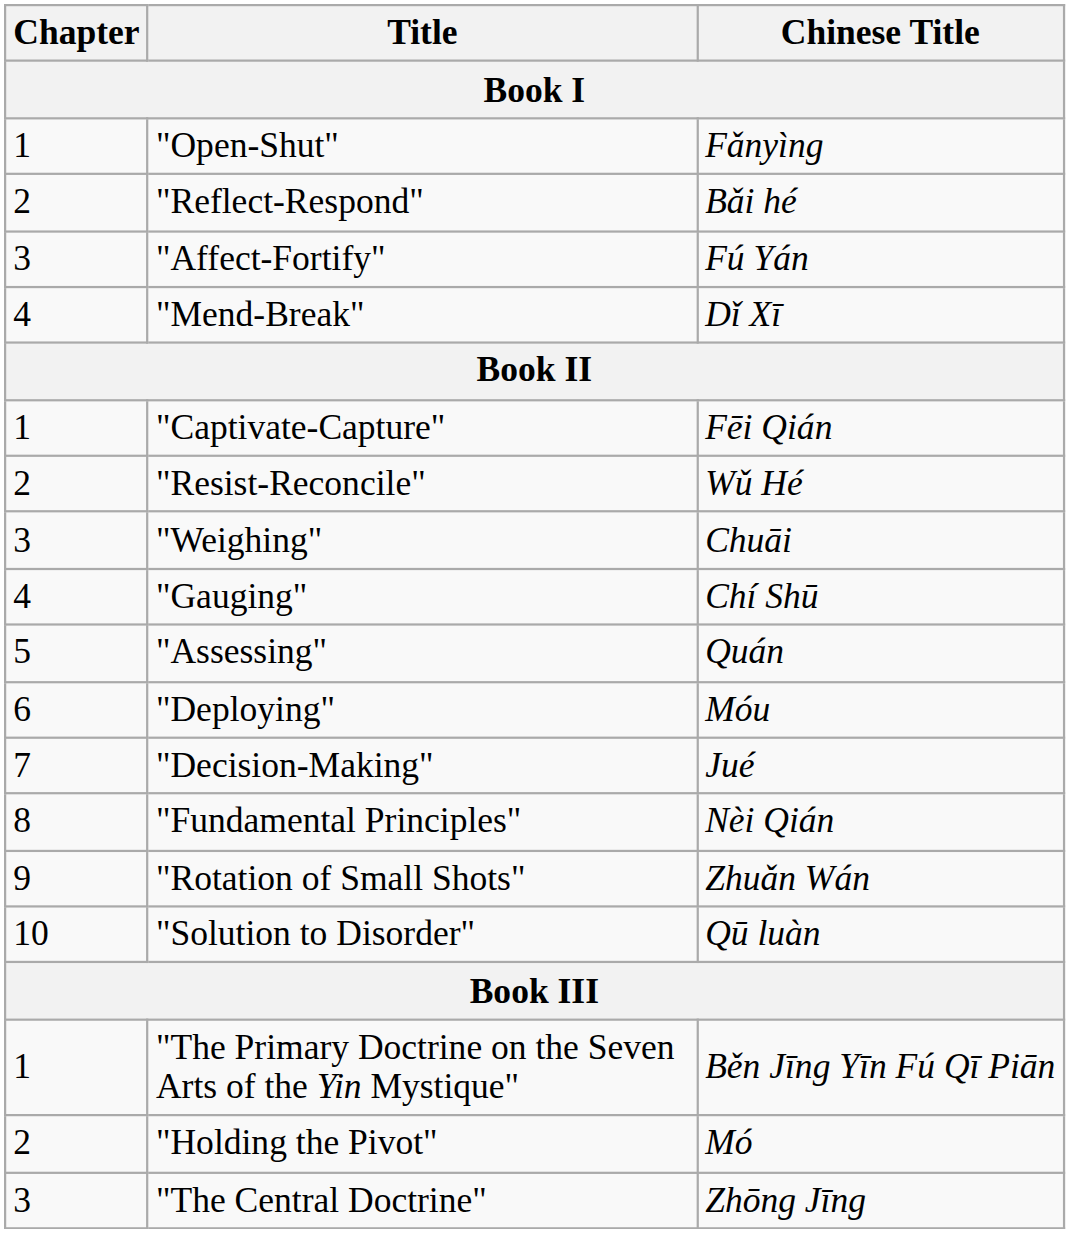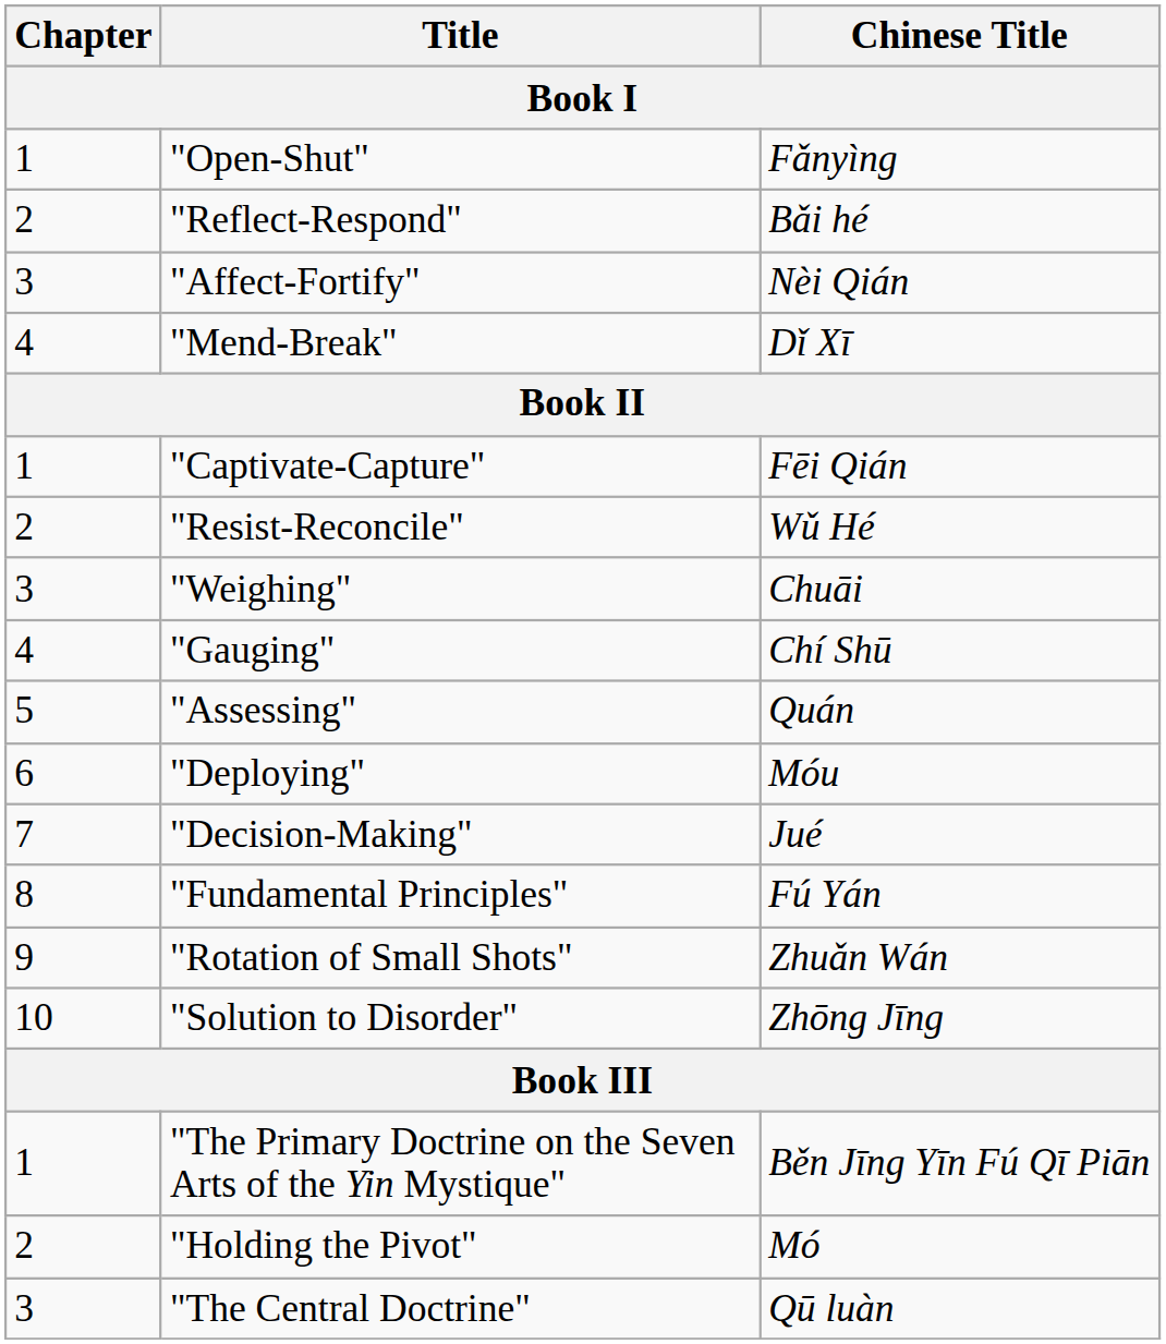 <table class="wikitable">
 <tr>
 <th>Chapter</th>
 <th>Title</th>
 <th>Chinese Title</th>
 </tr>
 <tr>
 <th colspan="3">Book I</th>
 </tr>
 <tr>
 <td>1</td>
 <td>"Open-Shut"</td>
 <td><em>Fǎnyìng</em> </td>
 </tr>
 <tr>
 <td>2</td>
 <td>"Reflect-Respond"</td>
 <td><em>Bǎi hé</em> </td>
 </tr>
 <tr>
 <td>3</td>
 <td>"Affect-Fortify"</td>
-<td><em>Fú Yán</em> </td>
+<td><em>Nèi Qián</em> </td>
 </tr>
 <tr>
 <td>4</td>
 <td>"Mend-Break"</td>
 <td><em>Dǐ Xī</em> </td>
 </tr>
 <tr>
 <th colspan="3">Book II</th>
 </tr>
 <tr>
 <td>1</td>
 <td>"Captivate-Capture"</td>
 <td><em>Fēi Qián</em> </td>
 </tr>
 <tr>
 <td>2</td>
 <td>"Resist-Reconcile"</td>
 <td><em>Wǔ Hé</em> </td>
 </tr>
 <tr>
 <td>3</td>
 <td>"Weighing"</td>
 <td><em>Chuāi</em> </td>
 </tr>
 <tr>
 <td>4</td>
 <td>"Gauging"</td>
 <td><em>Chí Shū</em> </td>
 </tr>
 <tr>
 <td>5</td>
 <td>"Assessing"</td>
 <td><em>Quán</em> </td>
 </tr>
 <tr>
 <td>6</td>
 <td>"Deploying"</td>
 <td><em>Móu</em> </td>
 </tr>
 <tr>
 <td>7</td>
 <td>"Decision-Making"</td>
 <td><em>Jué</em> </td>
 </tr>
 <tr>
 <td>8</td>
 <td>"Fundamental Principles"</td>
-<td><em>Nèi Qián</em> </td>
+<td><em>Fú Yán</em> </td>
 </tr>
 <tr>
 <td>9</td>
 <td>"Rotation of Small Shots"</td>
 <td><em>Zhuǎn Wán</em> </td>
 </tr>
 <tr>
 <td>10</td>
 <td>"Solution to Disorder"</td>
-<td><em>Qū luàn</em> </td>
+<td><em>Zhōng Jīng</em> </td>
 </tr>
 <tr>
 <th colspan="3">Book III</th>
 </tr>
 <tr>
 <td>1</td>
 <td style="max-width: 15em">"The Primary Doctrine on the Seven Arts of the <em>Yin</em> Mystique"</td>
 <td><em>Běn Jīng Yīn Fú Qī Piān</em> <br></td>
 </tr>
 <tr>
 <td>2</td>
 <td>"Holding the Pivot"</td>
 <td><em>Mó</em> </td>
 </tr>
 <tr>
 <td>3</td>
 <td>"The Central Doctrine"</td>
-<td><em>Zhōng Jīng</em> </td>
+<td><em>Qū luàn</em> </td>
 </tr>
 </table>
